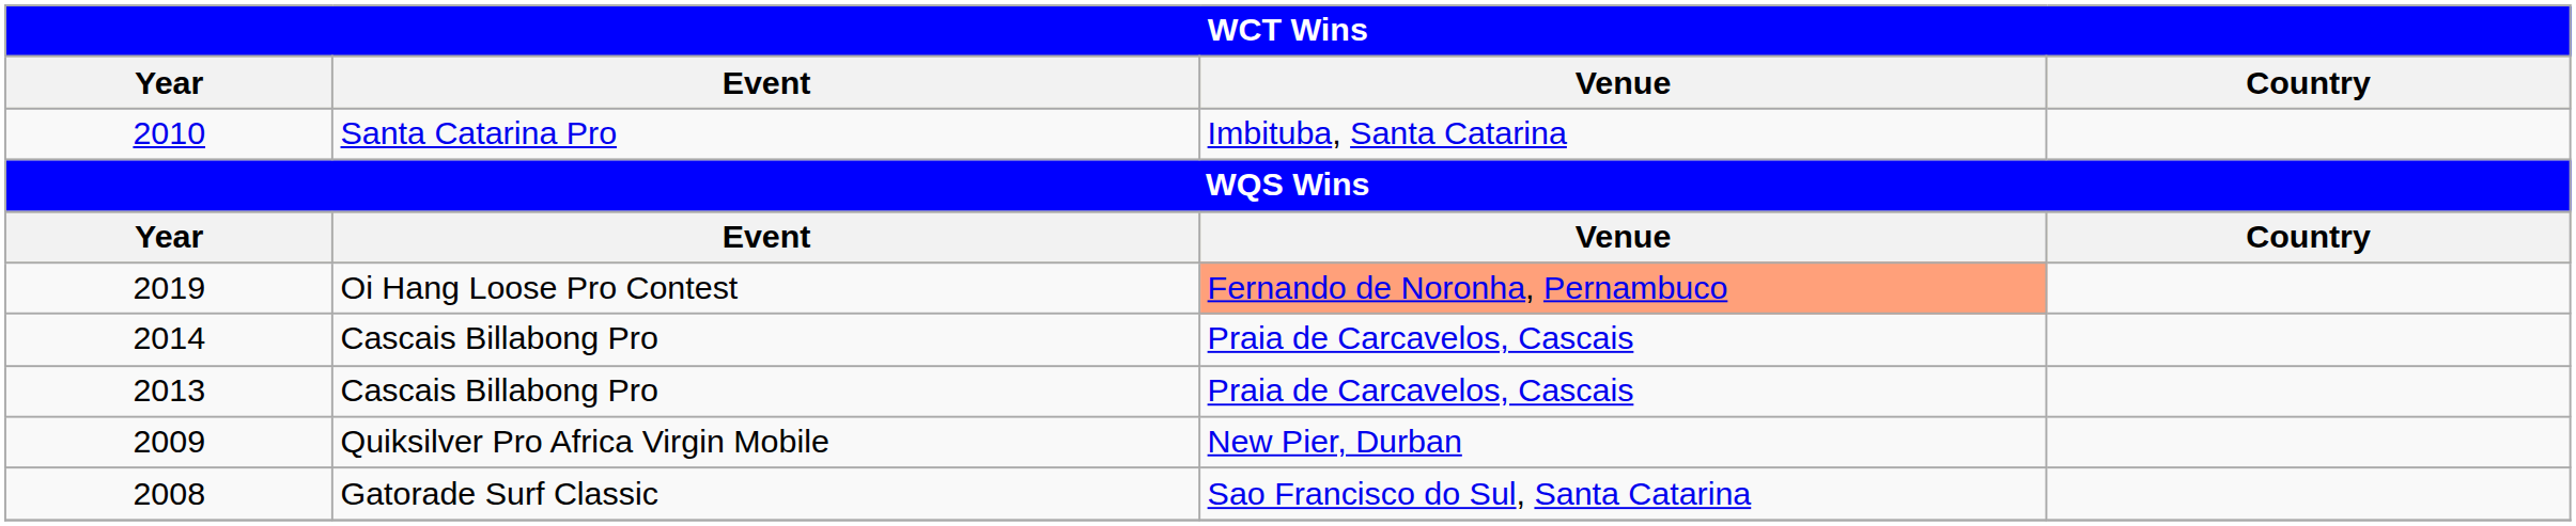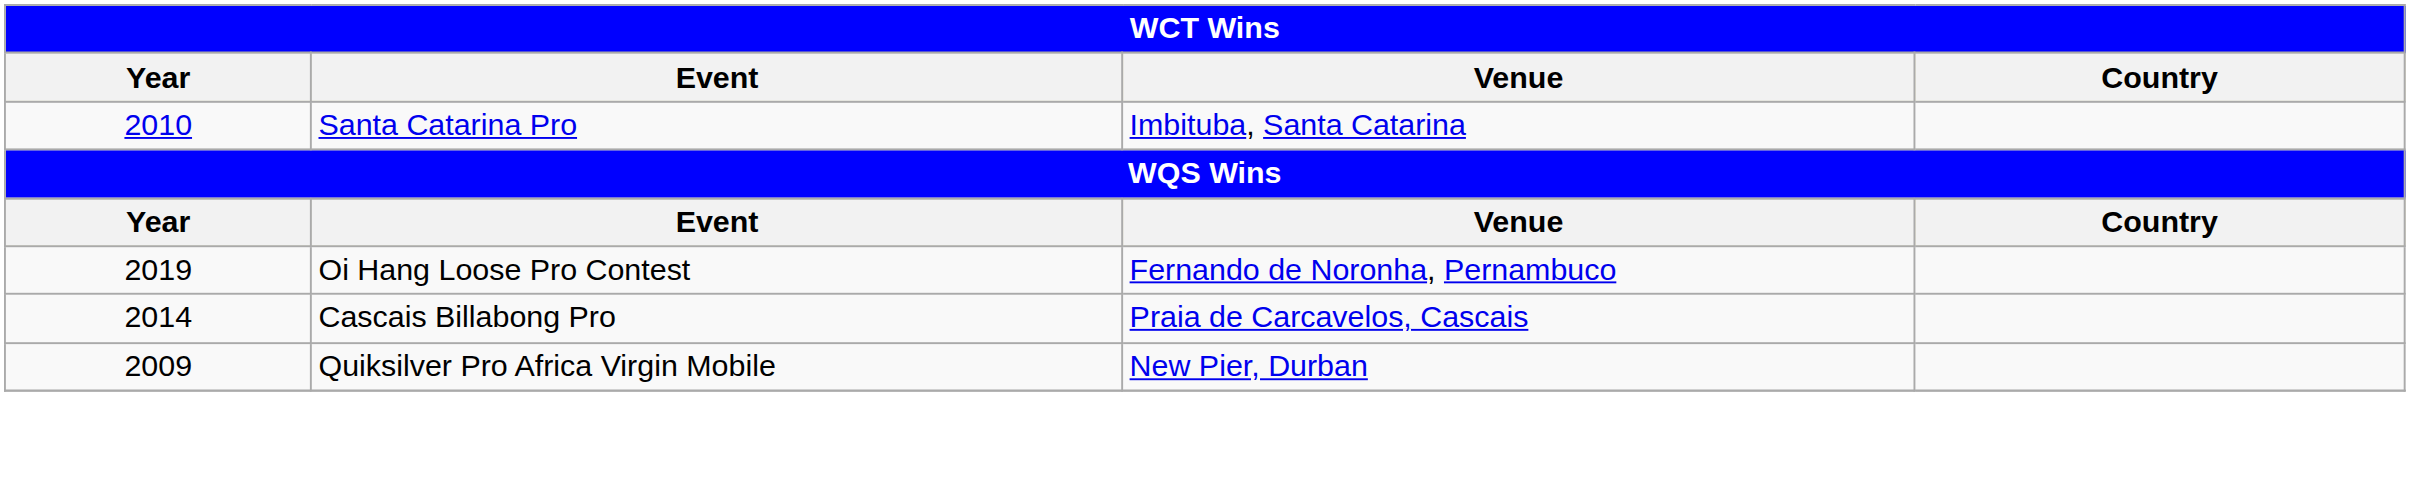 <table class="wikitable" style="width:100%;">
 <tr bgcolor=skyblue>
 <td colspan=4; style="background: blue; color: white" align="center"><strong>WCT Wins</strong></td>
 </tr>
 <tr bgcolor=#bdb76b>
 <th>Year</th>
 <th width=   33.8%>Event</th>
 <th width=     33%>Venue</th>
 <th>Country</th>
 </tr>
 <tr>
 <td style=text-align:center><a href='#'>2010</a></td>
 <td><a href='#'>Santa Catarina Pro</a></td>
 <td><a href='#'>Imbituba</a>, <a href='#'>Santa Catarina</a></td>
 <td></td>
 </tr>
 <tr>
 <td colspan=4; style="background: blue; color: white" align="center"><strong>WQS Wins</strong></td>
 </tr>
 <tr bgcolor=#bdb76b>
 <th>Year</th>
 <th width=   33.8%>Event</th>
 <th width=     33%>Venue</th>
 <th>Country</th>
 </tr>
 <tr>
 <td style=text-align:center>2019</td>
 <td>Oi Hang Loose Pro Contest</td>
-<td style="background: lightsalmon;"><a href='#'>Fernando de Noronha</a>, <a href='#'>Pernambuco</a></td>
+<td><a href='#'>Fernando de Noronha</a>, <a href='#'>Pernambuco</a></td>
 <td></td>
 </tr>
 <tr>
 <td style=text-align:center>2014</td>
-<td>Cascais Billabong Pro</td>
-<td><a href='#'>Praia de Carcavelos, Cascais</a></td>
-<td></td>
-</tr>
-<tr>
-<td style=text-align:center>2013</td>
 <td>Cascais Billabong Pro</td>
 <td><a href='#'>Praia de Carcavelos, Cascais</a></td>
 <td></td>
 </tr>
 <tr>
 <td style=text-align:center>2009</td>
 <td>Quiksilver Pro Africa Virgin Mobile</td>
 <td><a href='#'>New Pier, Durban</a></td>
 <td></td>
 </tr>
 <tr>
-<td style=text-align:center>2008</td>
-<td>Gatorade Surf Classic</td>
-<td><a href='#'>Sao Francisco do Sul</a>, <a href='#'>Santa Catarina</a></td>
-<td></td>
-</tr>
-<tr>
 </tr>
 </table>
